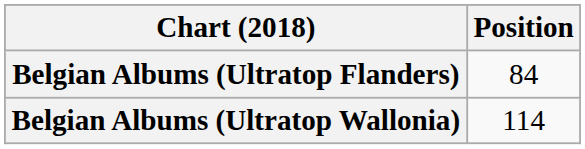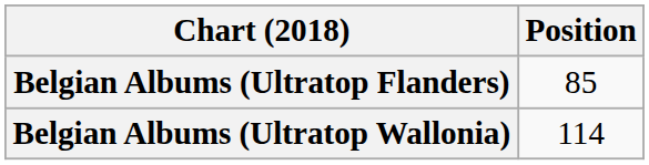 <table class="wikitable sortable plainrowheaders" style="text-align:center">
 <tr>
 <th scope="col">Chart (2018)</th>
 <th scope="col">Position</th>
 </tr>
 <tr>
 <th scope="row">Belgian Albums (Ultratop Flanders)</th>
-<td>84</td>
+<td>85</td>
 </tr>
 <tr>
 <th scope="row">Belgian Albums (Ultratop Wallonia)</th>
 <td>114</td>
 </tr>
 </table>
